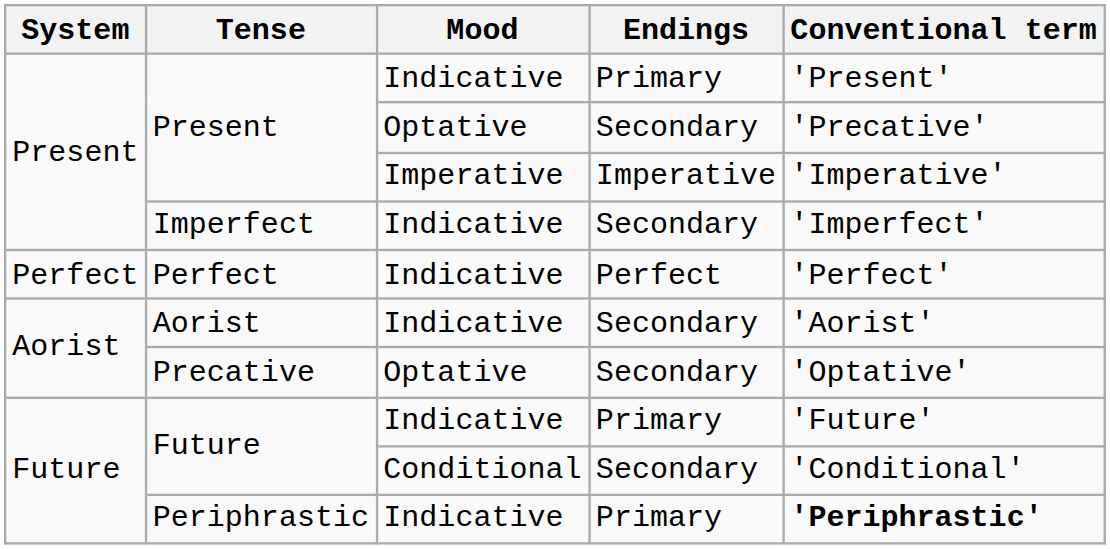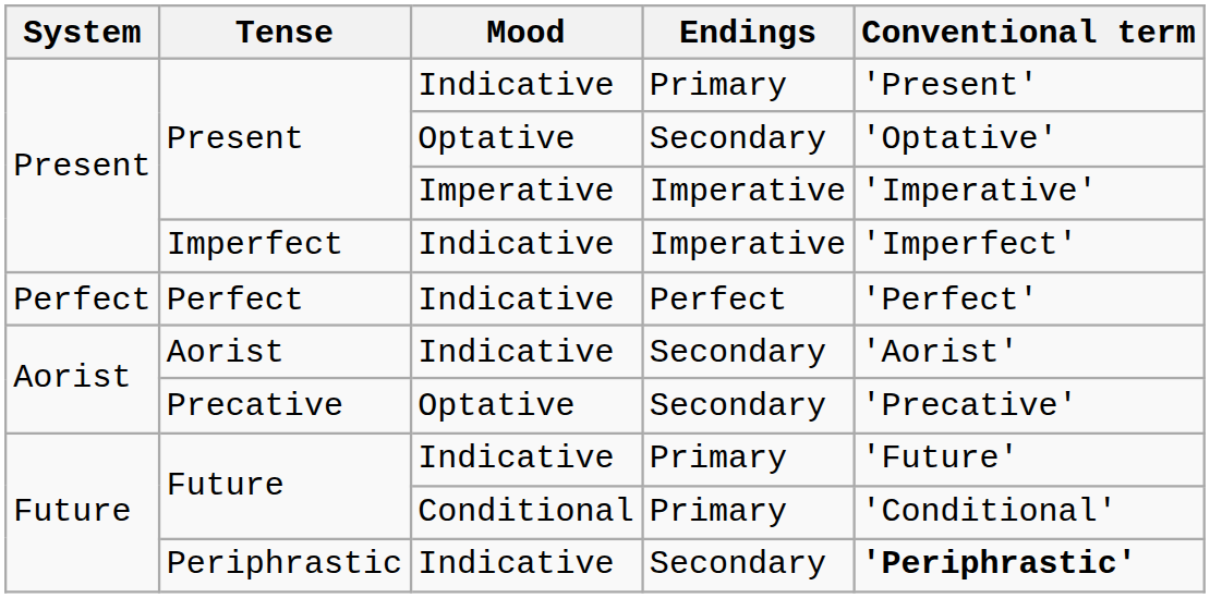 <table class="wikitable">
 <tr>
 <th>System</th>
 <th>Tense</th>
 <th>Mood</th>
 <th>Endings</th>
 <th>Conventional term</th>
 </tr>
 <tr>
 <td rowspan='4'>Present</td>
 <td rowspan='3'>Present</td>
 <td>Indicative</td>
 <td>Primary</td>
 <td>'Present' </td>
 </tr>
 <tr>
 <td>Optative</td>
 <td>Secondary</td>
-<td>'Precative'</td>
+<td>'Optative' </td>
 </tr>
 <tr>
 <td>Imperative</td>
 <td>Imperative</td>
 <td>'Imperative' </td>
 </tr>
 <tr>
 <td>Imperfect</td>
 <td>Indicative</td>
-<td>Secondary</td>
+<td>Imperative</td>
 <td>'Imperfect' </td>
 </tr>
 <tr>
 <td>Perfect</td>
 <td>Perfect</td>
 <td>Indicative</td>
 <td>Perfect</td>
 <td>'Perfect' </td>
 </tr>
 <tr>
 <td rowspan='2'>Aorist</td>
 <td>Aorist</td>
 <td>Indicative</td>
 <td>Secondary</td>
 <td>'Aorist' </td>
 </tr>
 <tr>
 <td>Precative</td>
 <td>Optative</td>
 <td>Secondary</td>
-<td>'Optative' </td>
+<td>'Precative'</td>
 </tr>
 <tr>
 <td rowspan='3'>Future</td>
 <td rowspan='2'>Future</td>
 <td>Indicative</td>
 <td>Primary</td>
 <td>'Future' </td>
 </tr>
 <tr>
 <td>Conditional</td>
-<td>Secondary</td>
+<td>Primary</td>
 <td>'Conditional' </td>
 </tr>
 <tr>
 <td>Periphrastic</td>
 <td>Indicative</td>
-<td>Primary</td>
+<td>Secondary</td>
 <td><strong>'Periphrastic' </strong></td>
 </tr>
 </table>
